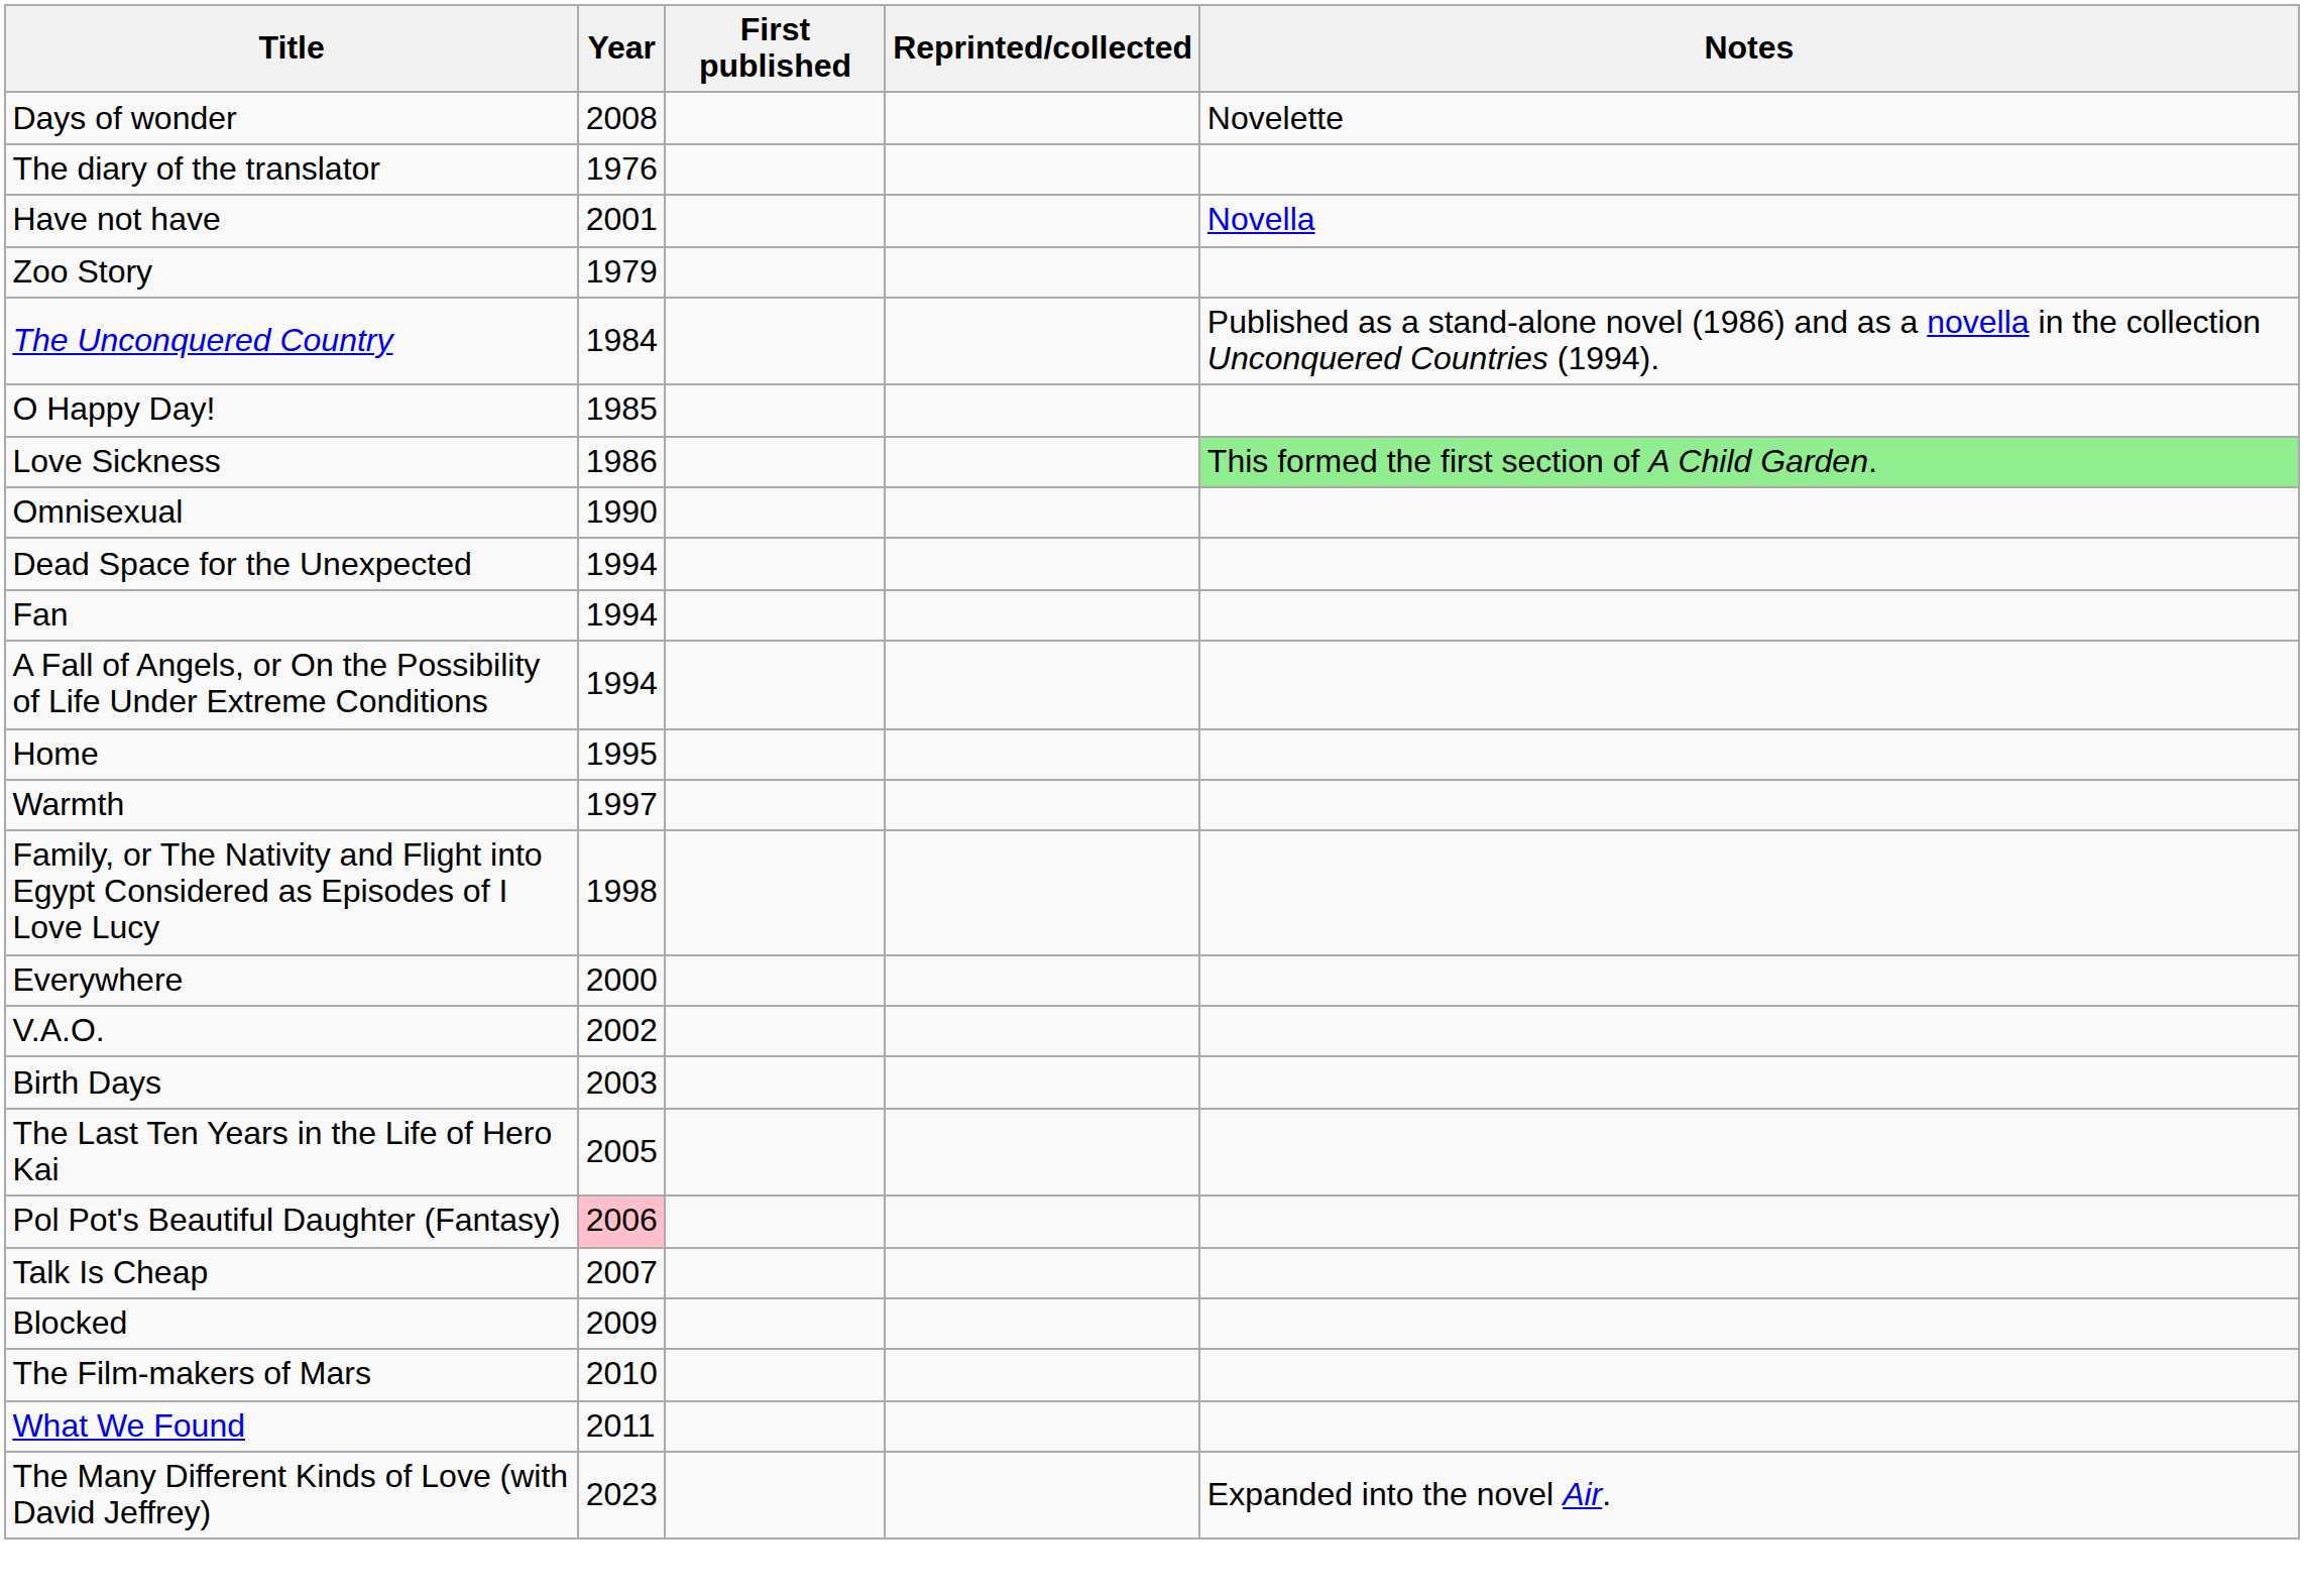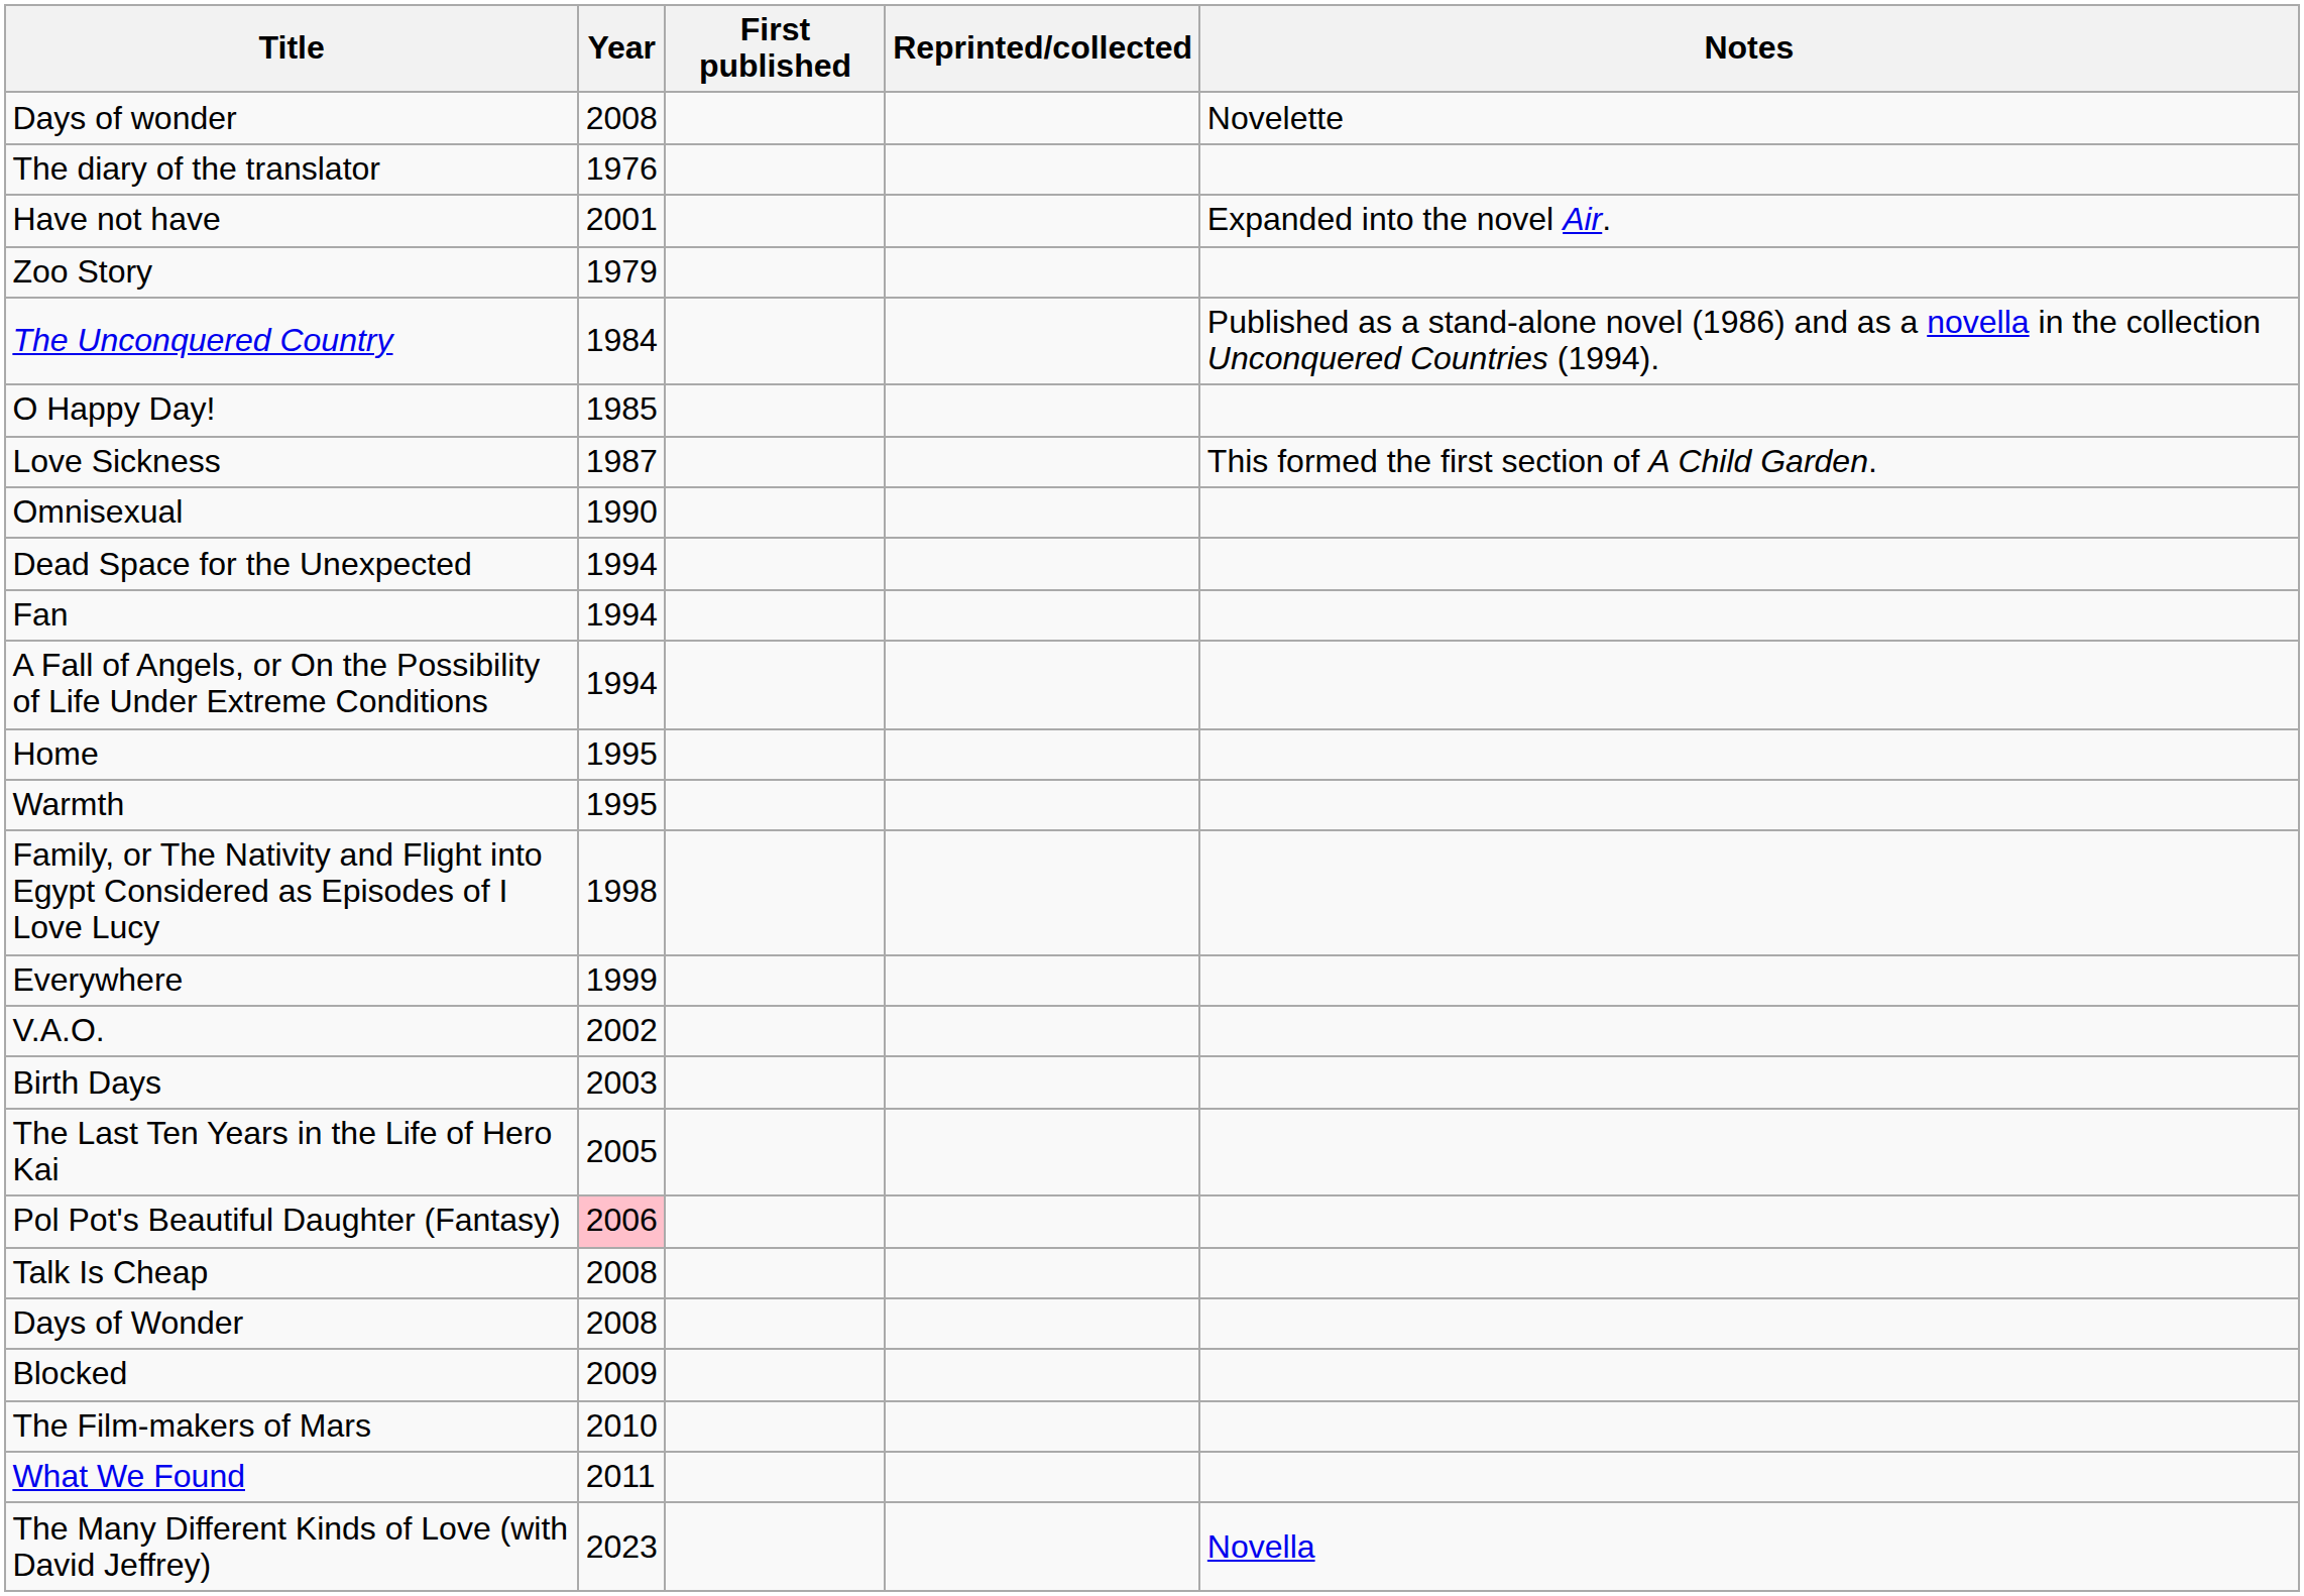 <table class='wikitable sortable' width='90%'>
 <tr>
 <th width=25%>Title</th>
 <th>Year</th>
 <th>First published</th>
 <th>Reprinted/collected</th>
 <th>Notes</th>
 </tr>
 <tr>
 <td>Days of wonder</td>
 <td>2008</td>
 <td></td>
 <td></td>
 <td>Novelette</td>
 </tr>
 <tr>
 <td>The diary of the translator</td>
 <td>1976</td>
 <td></td>
 <td></td>
 <td></td>
 </tr>
 <tr>
 <td>Have not have</td>
 <td>2001</td>
 <td></td>
 <td></td>
-<td><a href='#'>Novella</a></td>
+<td>Expanded into the novel <em><a href='#'>Air</a></em>.</td>
 </tr>
 <tr>
 <td>Zoo Story</td>
 <td>1979</td>
 <td></td>
 <td></td>
 <td></td>
 </tr>
 <tr>
 <td><a href='#'><em>The Unconquered Country</em></a></td>
 <td>1984</td>
 <td></td>
 <td></td>
 <td>Published as a stand-alone novel (1986) and as a <a href='#'>novella</a> in the collection <em>Unconquered Countries</em> (1994).</td>
 </tr>
 <tr>
 <td>O Happy Day!</td>
 <td>1985</td>
 <td></td>
 <td></td>
 <td></td>
 </tr>
 <tr>
 <td>Love Sickness</td>
-<td>1986</td>
+<td>1987</td>
 <td></td>
 <td></td>
-<td style="background: lightgreen;">This formed the first section of <em>A Child Garden</em>.</td>
+<td>This formed the first section of <em>A Child Garden</em>.</td>
 </tr>
 <tr>
 <td>Omnisexual</td>
 <td>1990</td>
 <td></td>
 <td></td>
 <td></td>
 </tr>
 <tr>
 <td>Dead Space for the Unexpected</td>
 <td>1994</td>
 <td></td>
 <td></td>
 <td></td>
 </tr>
 <tr>
 <td>Fan</td>
 <td>1994</td>
 <td></td>
 <td></td>
 <td></td>
 </tr>
 <tr>
 <td>A Fall of Angels, or On the Possibility of Life Under Extreme Conditions</td>
 <td>1994</td>
 <td></td>
 <td></td>
 <td></td>
 </tr>
 <tr>
 <td>Home</td>
 <td>1995</td>
 <td></td>
 <td></td>
 <td></td>
 </tr>
 <tr>
 <td>Warmth</td>
-<td>1997</td>
+<td>1995</td>
 <td></td>
 <td></td>
 <td></td>
 </tr>
 <tr>
 <td>Family, or The Nativity and Flight into Egypt Considered as Episodes of I Love Lucy</td>
 <td>1998</td>
 <td></td>
 <td></td>
 <td></td>
 </tr>
 <tr>
 <td>Everywhere</td>
-<td>2000</td>
+<td>1999</td>
 <td></td>
 <td></td>
 <td></td>
 </tr>
 <tr>
 <td>V.A.O.</td>
 <td>2002</td>
 <td></td>
 <td></td>
 <td></td>
 </tr>
 <tr>
 <td>Birth Days</td>
 <td>2003</td>
 <td></td>
 <td></td>
 <td></td>
 </tr>
 <tr>
 <td>The Last Ten Years in the Life of Hero Kai</td>
 <td>2005</td>
 <td></td>
 <td></td>
 <td></td>
 </tr>
 <tr>
 <td>Pol Pot's Beautiful Daughter (Fantasy)</td>
 <td style="background: pink;">2006</td>
 <td></td>
 <td></td>
 <td></td>
 </tr>
 <tr>
 <td>Talk Is Cheap</td>
-<td>2007</td>
+<td>2008</td>
+<td></td>
+<td></td>
+<td></td>
+</tr>
+<tr>
+<td>Days of Wonder</td>
+<td>2008</td>
 <td></td>
 <td></td>
 <td></td>
 </tr>
 <tr>
 <td>Blocked</td>
 <td>2009</td>
 <td></td>
 <td></td>
 <td></td>
 </tr>
 <tr>
 <td>The Film-makers of Mars</td>
 <td>2010</td>
 <td></td>
 <td></td>
 <td></td>
 </tr>
 <tr>
 <td><a href='#'>What We Found</a></td>
 <td>2011</td>
 <td></td>
 <td></td>
 <td></td>
 </tr>
 <tr>
 <td>The Many Different Kinds of Love (with David Jeffrey)</td>
 <td>2023</td>
 <td></td>
 <td></td>
-<td>Expanded into the novel <em><a href='#'>Air</a></em>.</td>
+<td><a href='#'>Novella</a></td>
 </tr>
 <tr>
 </tr>
 </table>
